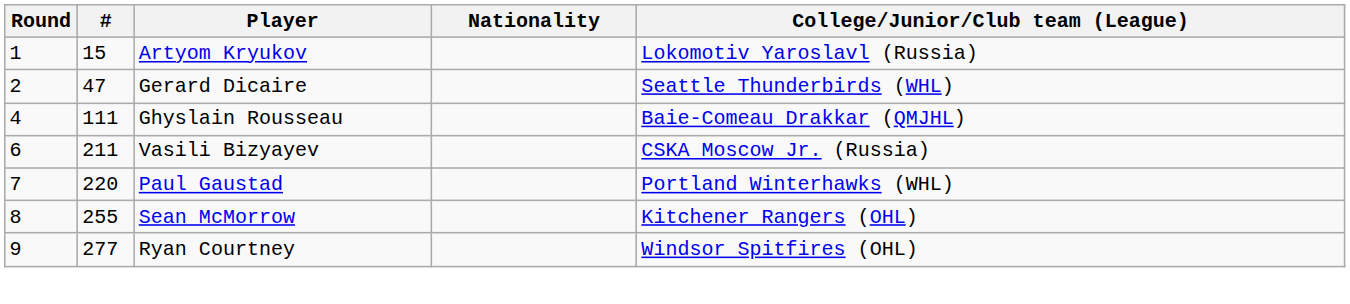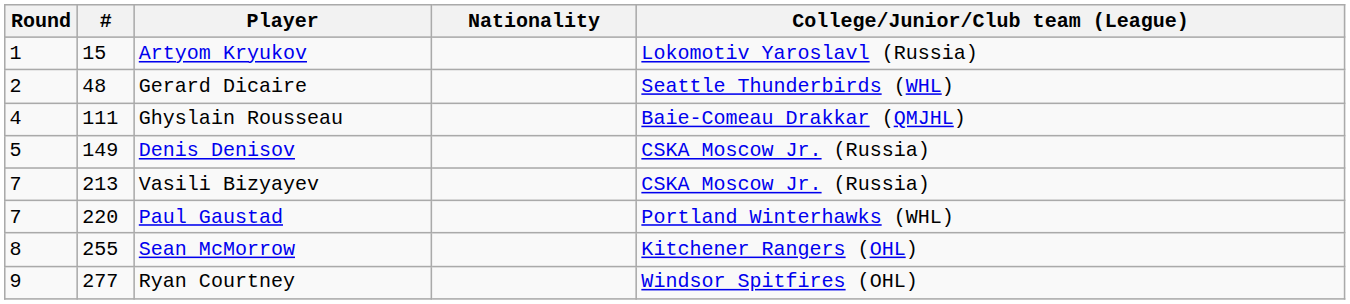 <table class="wikitable">
 <tr align="center">
 <th bgcolor="#DDDDFF" width="4.0%">Round</th>
 <th bgcolor="#DDDDFF" width="4.0%">#</th>
 <th bgcolor="#DDDDFF" width="21.0%">Player</th>
 <th bgcolor="#DDDDFF" width="14.5%">Nationality</th>
 <th bgcolor="#DDDDFF" width="50.0%">College/Junior/Club team (League)</th>
 </tr>
 <tr>
 <td>1</td>
 <td>15</td>
 <td><a href='#'>Artyom Kryukov</a></td>
 <td></td>
 <td><a href='#'>Lokomotiv Yaroslavl</a> (Russia)</td>
 </tr>
 <tr>
 <td>2</td>
-<td>47</td>
+<td>48</td>
 <td>Gerard Dicaire</td>
 <td></td>
 <td><a href='#'>Seattle Thunderbirds</a> (<a href='#'>WHL</a>)</td>
 </tr>
 <tr>
 <td>4</td>
 <td>111</td>
 <td>Ghyslain Rousseau</td>
 <td></td>
 <td><a href='#'>Baie-Comeau Drakkar</a> (<a href='#'>QMJHL</a>)</td>
 </tr>
 <tr>
-<td>6</td>
-<td>211</td>
+<td>5</td>
+<td>149</td>
+<td><a href='#'>Denis Denisov</a></td>
+<td></td>
+<td><a href='#'>CSKA Moscow Jr.</a> (Russia)</td>
+</tr>
+<tr>
+<td>7</td>
+<td>213</td>
 <td>Vasili Bizyayev</td>
 <td></td>
 <td><a href='#'>CSKA Moscow Jr.</a> (Russia)</td>
 </tr>
 <tr>
 <td>7</td>
 <td>220</td>
 <td><a href='#'>Paul Gaustad</a></td>
 <td></td>
 <td><a href='#'>Portland Winterhawks</a> (WHL)</td>
 </tr>
 <tr>
 <td>8</td>
 <td>255</td>
 <td><a href='#'>Sean McMorrow</a></td>
 <td></td>
 <td><a href='#'>Kitchener Rangers</a> (<a href='#'>OHL</a>)</td>
 </tr>
 <tr>
 <td>9</td>
 <td>277</td>
 <td>Ryan Courtney</td>
 <td></td>
 <td><a href='#'>Windsor Spitfires</a> (OHL)</td>
 </tr>
 </table>
